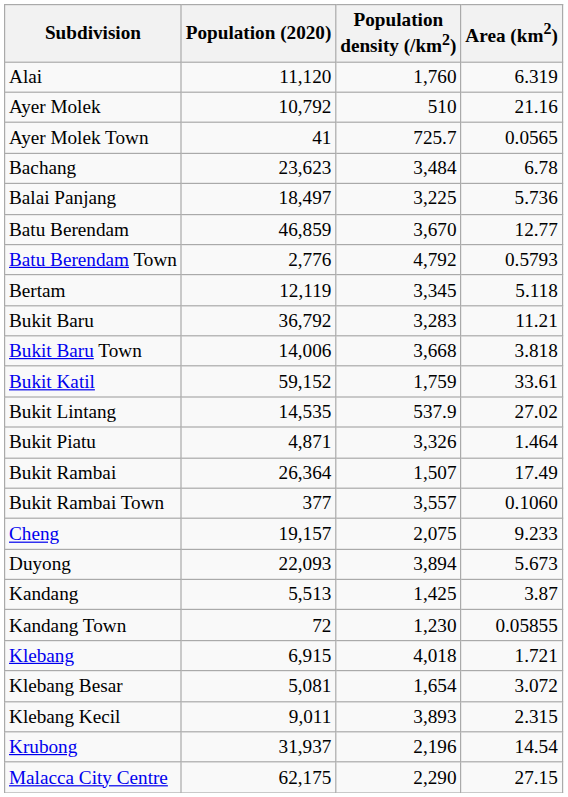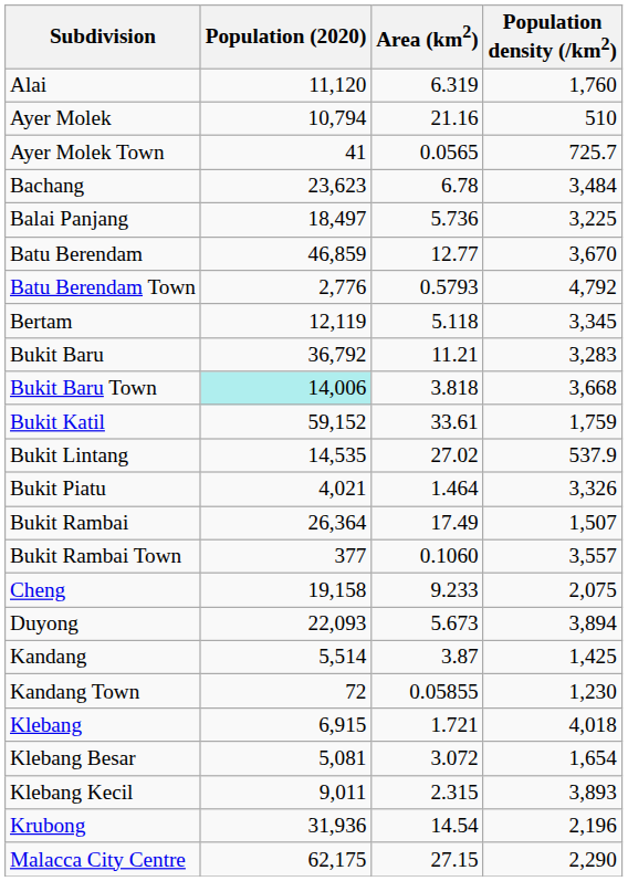 <table class="wikitable sortable mw-collapsible">
 <tr>
 <th>Subdivision</th>
 <th>Population (2020)</th>
+<th>Area (km<sup>2</sup>)</th>
 <th>Population<br>density (/km<sup>2</sup>)</th>
-<th>Area (km<sup>2</sup>)</th>
 </tr>
 <tr>
 <td>Alai</td>
 <td align=right>11,120</td>
+<td align=right>6.319</td>
 <td align=right>1,760</td>
-<td align=right>6.319</td>
 </tr>
 <tr>
 <td>Ayer Molek</td>
-<td align=right>10,792</td>
+<td align=right>10,794</td>
+<td align=right>21.16</td>
 <td align=right>510</td>
-<td align=right>21.16</td>
 </tr>
 <tr>
 <td>Ayer Molek Town</td>
 <td align=right>41</td>
+<td align=right>0.0565</td>
 <td align=right>725.7</td>
-<td align=right>0.0565</td>
 </tr>
 <tr>
 <td>Bachang</td>
 <td align=right>23,623</td>
+<td align=right>6.78</td>
 <td align=right>3,484</td>
-<td align=right>6.78</td>
 </tr>
 <tr>
 <td>Balai Panjang</td>
 <td align=right>18,497</td>
+<td align=right>5.736</td>
 <td align=right>3,225</td>
-<td align=right>5.736</td>
 </tr>
 <tr>
 <td>Batu Berendam</td>
 <td align=right>46,859</td>
+<td align=right>12.77</td>
 <td align=right>3,670</td>
-<td align=right>12.77</td>
 </tr>
 <tr>
 <td><a href='#'>Batu Berendam</a> Town</td>
 <td align=right>2,776</td>
+<td align=right>0.5793</td>
 <td align=right>4,792</td>
-<td align=right>0.5793</td>
 </tr>
 <tr>
 <td>Bertam</td>
 <td align=right>12,119</td>
+<td align=right>5.118</td>
 <td align=right>3,345</td>
-<td align=right>5.118</td>
 </tr>
 <tr>
 <td>Bukit Baru</td>
 <td align=right>36,792</td>
+<td align=right>11.21</td>
 <td align=right>3,283</td>
-<td align=right>11.21</td>
 </tr>
 <tr>
 <td><a href='#'>Bukit Baru</a> Town</td>
-<td align=right>14,006</td>
+<td align=right style="background: paleturquoise;">14,006</td>
+<td align=right>3.818</td>
 <td align=right>3,668</td>
-<td align=right>3.818</td>
 </tr>
 <tr>
 <td><a href='#'>Bukit Katil</a></td>
 <td align=right>59,152</td>
+<td align=right>33.61</td>
 <td align=right>1,759</td>
-<td align=right>33.61</td>
 </tr>
 <tr>
 <td>Bukit Lintang</td>
 <td align=right>14,535</td>
+<td align=right>27.02</td>
 <td align=right>537.9</td>
-<td align=right>27.02</td>
 </tr>
 <tr>
 <td>Bukit Piatu</td>
-<td align=right>4,871</td>
+<td align=right>4,021</td>
+<td align=right>1.464</td>
 <td align=right>3,326</td>
-<td align=right>1.464</td>
 </tr>
 <tr>
 <td>Bukit Rambai</td>
 <td align=right>26,364</td>
+<td align=right>17.49</td>
 <td align=right>1,507</td>
-<td align=right>17.49</td>
 </tr>
 <tr>
 <td>Bukit Rambai Town</td>
 <td align=right>377</td>
+<td align=right>0.1060</td>
 <td align=right>3,557</td>
-<td align=right>0.1060</td>
 </tr>
 <tr>
 <td><a href='#'>Cheng</a></td>
-<td align=right>19,157</td>
+<td align=right>19,158</td>
+<td align=right>9.233</td>
 <td align=right>2,075</td>
-<td align=right>9.233</td>
 </tr>
 <tr>
 <td>Duyong</td>
 <td align=right>22,093</td>
+<td align=right>5.673</td>
 <td align=right>3,894</td>
-<td align=right>5.673</td>
 </tr>
 <tr>
 <td>Kandang</td>
-<td align=right>5,513</td>
+<td align=right>5,514</td>
+<td align=right>3.87</td>
 <td align=right>1,425</td>
-<td align=right>3.87</td>
 </tr>
 <tr>
 <td>Kandang Town</td>
 <td align=right>72</td>
+<td align=right>0.05855</td>
 <td align=right>1,230</td>
-<td align=right>0.05855</td>
 </tr>
 <tr>
 <td><a href='#'>Klebang</a></td>
 <td align=right>6,915</td>
+<td align=right>1.721</td>
 <td align=right>4,018</td>
-<td align=right>1.721</td>
 </tr>
 <tr>
 <td>Klebang Besar</td>
 <td align=right>5,081</td>
+<td align=right>3.072</td>
 <td align=right>1,654</td>
-<td align=right>3.072</td>
 </tr>
 <tr>
 <td>Klebang Kecil</td>
 <td align=right>9,011</td>
+<td align=right>2.315</td>
 <td align=right>3,893</td>
-<td align=right>2.315</td>
 </tr>
 <tr>
 <td><a href='#'>Krubong</a></td>
-<td align=right>31,937</td>
+<td align=right>31,936</td>
+<td align=right>14.54</td>
 <td align=right>2,196</td>
-<td align=right>14.54</td>
 </tr>
 <tr>
 <td><a href='#'>Malacca City Centre</a></td>
 <td align=right>62,175</td>
+<td align=right>27.15</td>
 <td align=right>2,290</td>
-<td align=right>27.15</td>
 </tr>
 </table>
